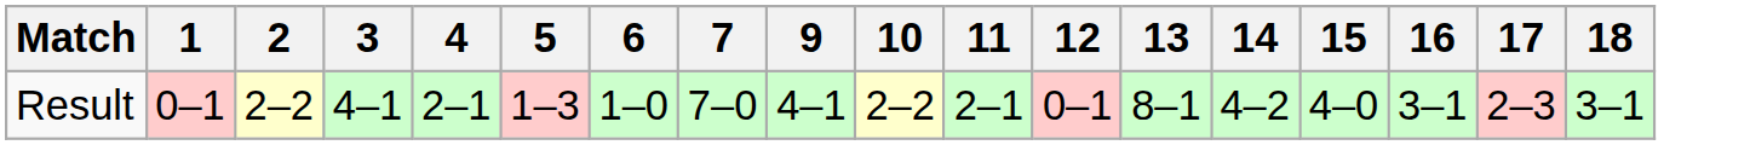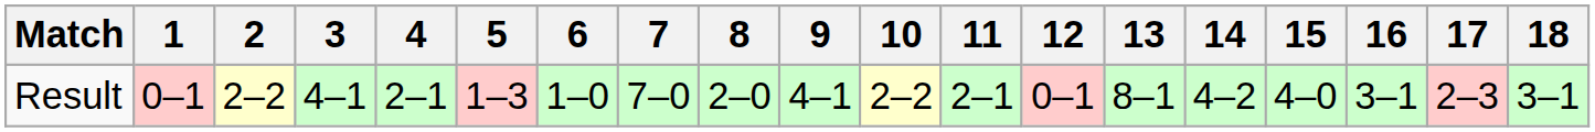 <table class="wikitable">
 <tr>
 <th>Match</th>
 <th>1</th>
 <th>2</th>
 <th>3</th>
 <th>4</th>
 <th>5</th>
 <th>6</th>
 <th>7</th>
+<th>8</th>
 <th>9</th>
 <th>10</th>
 <th>11</th>
 <th>12</th>
 <th>13</th>
 <th>14</th>
 <th>15</th>
 <th>16</th>
 <th>17</th>
 <th>18</th>
 </tr>
 <tr>
 <td>Result</td>
 <td bgcolor="#FFCCCC">0–1</td>
 <td bgcolor="#FFFFCC">2–2</td>
 <td bgcolor="#CCFFCC">4–1</td>
 <td bgcolor="#CCFFCC">2–1</td>
 <td bgcolor="#FFCCCC">1–3</td>
 <td bgcolor="#CCFFCC">1–0</td>
 <td bgcolor="#CCFFCC">7–0</td>
+<td bgcolor="#CCFFCC">2–0</td>
 <td bgcolor="#CCFFCC">4–1</td>
 <td bgcolor="#FFFFCC">2–2</td>
 <td bgcolor="#CCFFCC">2–1</td>
 <td bgcolor="#FFCCCC">0–1</td>
 <td bgcolor="#CCFFCC">8–1</td>
 <td bgcolor="#CCFFCC">4–2</td>
 <td bgcolor="#CCFFCC">4–0</td>
 <td bgcolor="#CCFFCC">3–1</td>
 <td bgcolor="#FFCCCC">2–3</td>
 <td bgcolor="#CCFFCC">3–1</td>
 </tr>
 </table>
